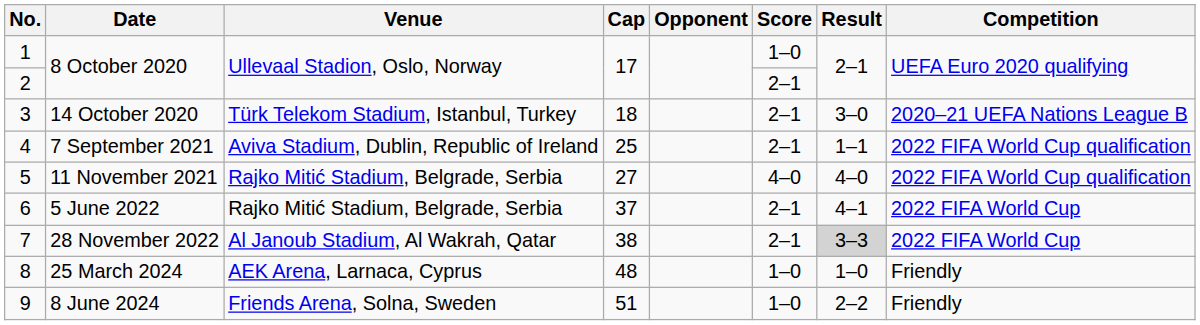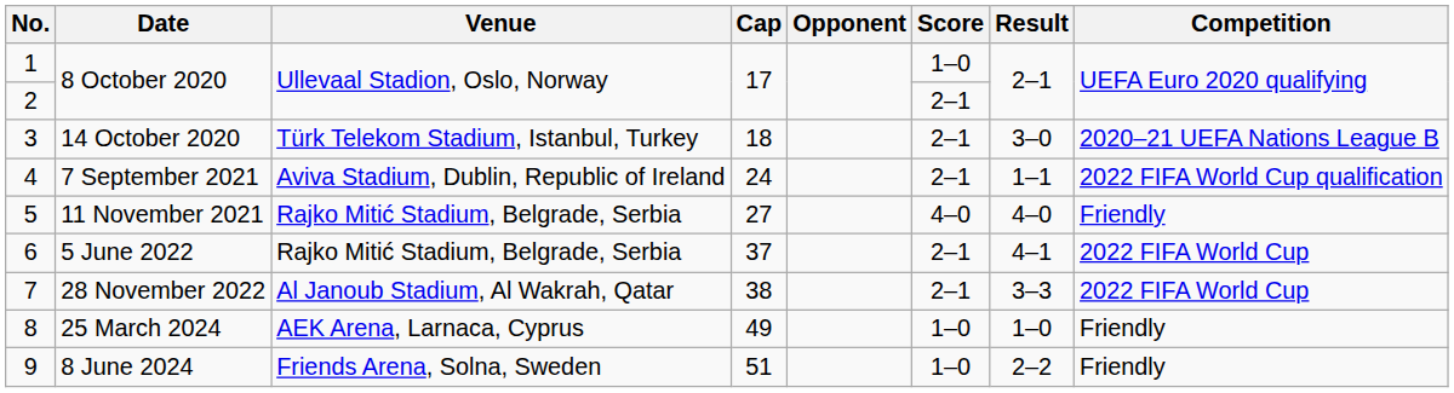 <table class="wikitable sortable">
 <tr>
 <th scope="col">No.</th>
 <th scope="col">Date</th>
 <th scope="col">Venue</th>
 <th scope="col">Cap</th>
 <th scope="col">Opponent</th>
 <th scope="col">Score</th>
 <th scope="col">Result</th>
 <th scope="col">Competition</th>
 </tr>
 <tr>
 <td scope=row style="text-align: center">1</td>
 <td rowspan="2">8 October 2020</td>
 <td rowspan="2"><a href='#'>Ullevaal Stadion</a>, Oslo, Norway</td>
 <td rowspan=2 align="center">17</td>
 <td rowspan="2"></td>
 <td align="center">1–0</td>
 <td rowspan="2" align="center">2–1</td>
 <td rowspan="2"><a href='#'>UEFA Euro 2020 qualifying</a></td>
 </tr>
 <tr>
 <td scope=row style="text-align: center">2</td>
 <td align="center">2–1</td>
 </tr>
 <tr>
 <td scope=row style="text-align: center">3</td>
 <td>14 October 2020</td>
 <td><a href='#'>Türk Telekom Stadium</a>, Istanbul, Turkey</td>
 <td align="center">18</td>
 <td></td>
 <td align="center">2–1</td>
 <td align="center">3–0</td>
 <td><a href='#'>2020–21 UEFA Nations League B</a></td>
 </tr>
 <tr>
 <td scope=row style="text-align: center">4</td>
 <td>7 September 2021</td>
 <td><a href='#'>Aviva Stadium</a>, Dublin, Republic of Ireland</td>
-<td align="center">25</td>
+<td align="center">24</td>
 <td></td>
 <td align="center">2–1</td>
 <td align="center">1–1</td>
 <td><a href='#'>2022 FIFA World Cup qualification</a></td>
 </tr>
 <tr>
 <td scope=row style="text-align: center">5</td>
 <td>11 November 2021</td>
 <td><a href='#'>Rajko Mitić Stadium</a>, Belgrade, Serbia</td>
 <td align="center">27</td>
 <td></td>
 <td align="center">4–0</td>
 <td align="center">4–0</td>
-<td><a href='#'>2022 FIFA World Cup qualification</a></td>
+<td><a href='#'>Friendly</a></td>
 </tr>
 <tr>
 <td scope=row style="text-align: center">6</td>
 <td>5 June 2022</td>
 <td>Rajko Mitić Stadium, Belgrade, Serbia</td>
 <td align="center">37</td>
 <td></td>
 <td align="center">2–1</td>
 <td align="center">4–1</td>
 <td><a href='#'>2022 FIFA World Cup</a></td>
 </tr>
 <tr>
 <td scope=row style="text-align: center">7</td>
 <td>28 November 2022</td>
 <td><a href='#'>Al Janoub Stadium</a>, Al Wakrah, Qatar</td>
 <td align="center">38</td>
 <td></td>
 <td align="center">2–1</td>
-<td align="center" style="background: lightgrey;">3–3</td>
+<td align="center">3–3</td>
 <td><a href='#'>2022 FIFA World Cup</a></td>
 </tr>
 <tr>
 <td scope=row style="text-align: center">8</td>
 <td>25 March 2024</td>
 <td><a href='#'>AEK Arena</a>, Larnaca, Cyprus</td>
-<td align="center">48</td>
+<td align="center">49</td>
 <td></td>
 <td align="center">1–0</td>
 <td align="center">1–0</td>
 <td>Friendly</td>
 </tr>
 <tr>
 <td scope=row style="text-align: center">9</td>
 <td>8 June 2024</td>
 <td><a href='#'>Friends Arena</a>, Solna, Sweden</td>
 <td align="center">51</td>
 <td></td>
 <td align="center">1–0</td>
 <td align="center">2–2</td>
 <td>Friendly</td>
 </tr>
 </table>
